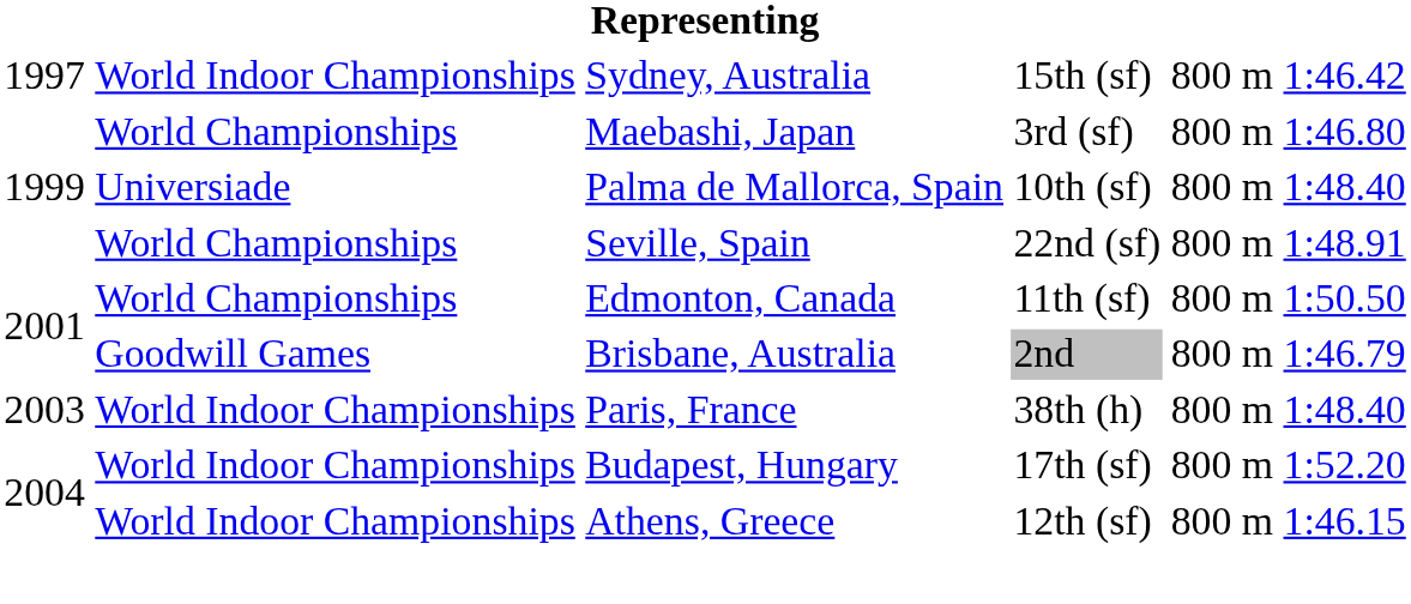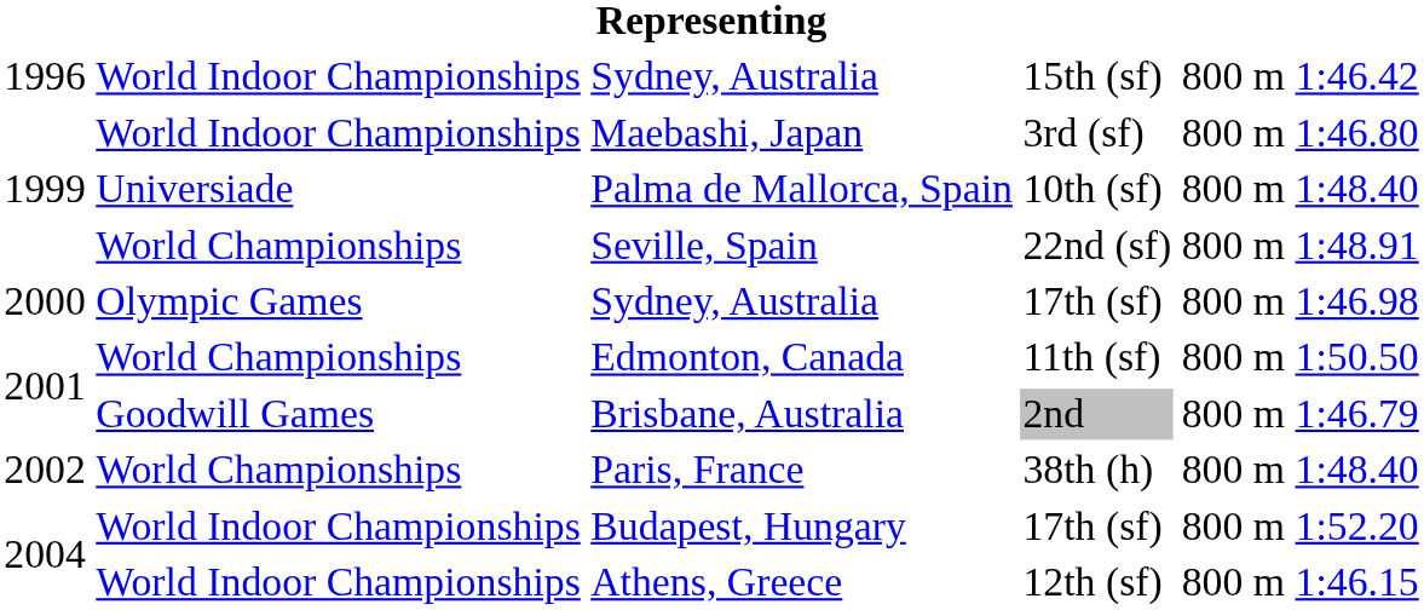 <table>
 <tr>
 <th colspan="6">Representing </th>
 </tr>
 <tr>
-<td>1997</td>
+<td>1996</td>
 <td><a href='#'>World Indoor Championships</a></td>
 <td><a href='#'>Sydney, Australia</a></td>
 <td>15th (sf)</td>
 <td>800 m</td>
 <td><a href='#'>1:46.42</a></td>
 </tr>
 <tr>
 <td rowspan=3>1999</td>
-<td><a href='#'>World Championships</a></td>
+<td><a href='#'>World Indoor Championships</a></td>
 <td><a href='#'>Maebashi, Japan</a></td>
 <td>3rd (sf)</td>
 <td>800 m</td>
 <td><a href='#'>1:46.80</a></td>
 </tr>
 <tr>
 <td><a href='#'>Universiade</a></td>
 <td><a href='#'>Palma de Mallorca, Spain</a></td>
 <td>10th (sf)</td>
 <td>800 m</td>
 <td><a href='#'>1:48.40</a></td>
 </tr>
 <tr>
 <td><a href='#'>World Championships</a></td>
 <td><a href='#'>Seville, Spain</a></td>
 <td>22nd (sf)</td>
 <td>800 m</td>
 <td><a href='#'>1:48.91</a></td>
 </tr>
 <tr>
+<td>2000</td>
+<td><a href='#'>Olympic Games</a></td>
+<td><a href='#'>Sydney, Australia</a></td>
+<td>17th (sf)</td>
+<td>800 m</td>
+<td><a href='#'>1:46.98</a></td>
+</tr>
+<tr>
 <td rowspan=2>2001</td>
 <td><a href='#'>World Championships</a></td>
 <td><a href='#'>Edmonton, Canada</a></td>
 <td>11th (sf)</td>
 <td>800 m</td>
 <td><a href='#'>1:50.50</a></td>
 </tr>
 <tr>
 <td><a href='#'>Goodwill Games</a></td>
 <td><a href='#'>Brisbane, Australia</a></td>
 <td bgcolor=silver>2nd</td>
 <td>800 m</td>
 <td><a href='#'>1:46.79</a></td>
 </tr>
 <tr>
-<td>2003</td>
-<td><a href='#'>World Indoor Championships</a></td>
+<td>2002</td>
+<td><a href='#'>World Championships</a></td>
 <td><a href='#'>Paris, France</a></td>
 <td>38th (h)</td>
 <td>800 m</td>
 <td><a href='#'>1:48.40</a></td>
 </tr>
 <tr>
 <td rowspan=2>2004</td>
 <td><a href='#'>World Indoor Championships</a></td>
 <td><a href='#'>Budapest, Hungary</a></td>
 <td>17th (sf)</td>
 <td>800 m</td>
 <td><a href='#'>1:52.20</a></td>
 </tr>
 <tr>
 <td><a href='#'>World Indoor Championships</a></td>
 <td><a href='#'>Athens, Greece</a></td>
 <td>12th (sf)</td>
 <td>800 m</td>
 <td><a href='#'>1:46.15</a></td>
 </tr>
 </table>
